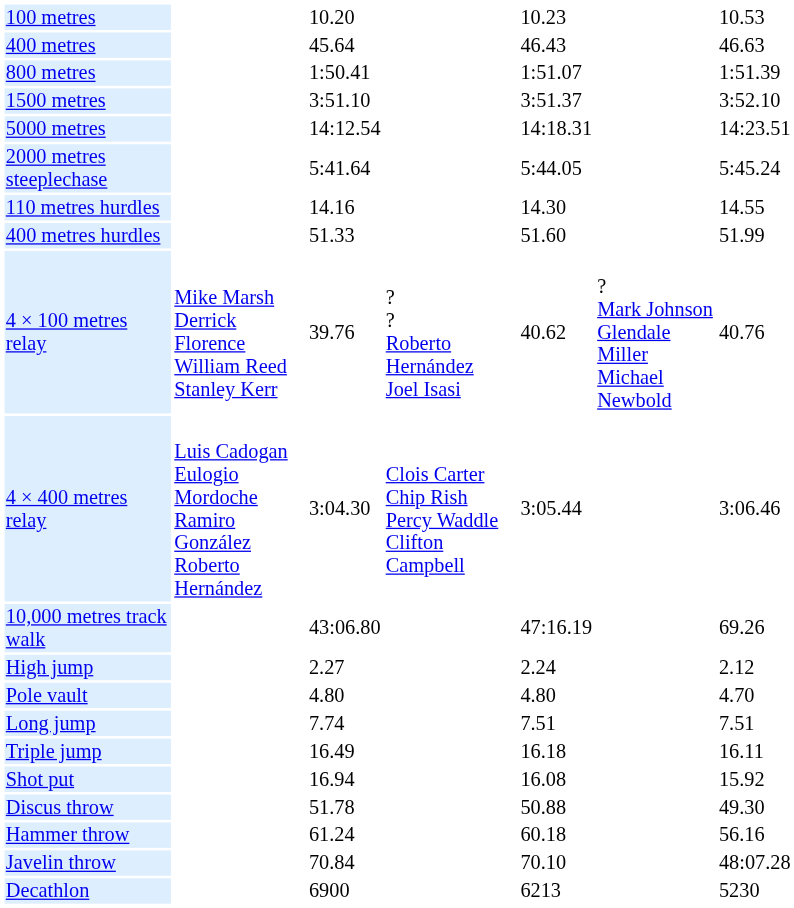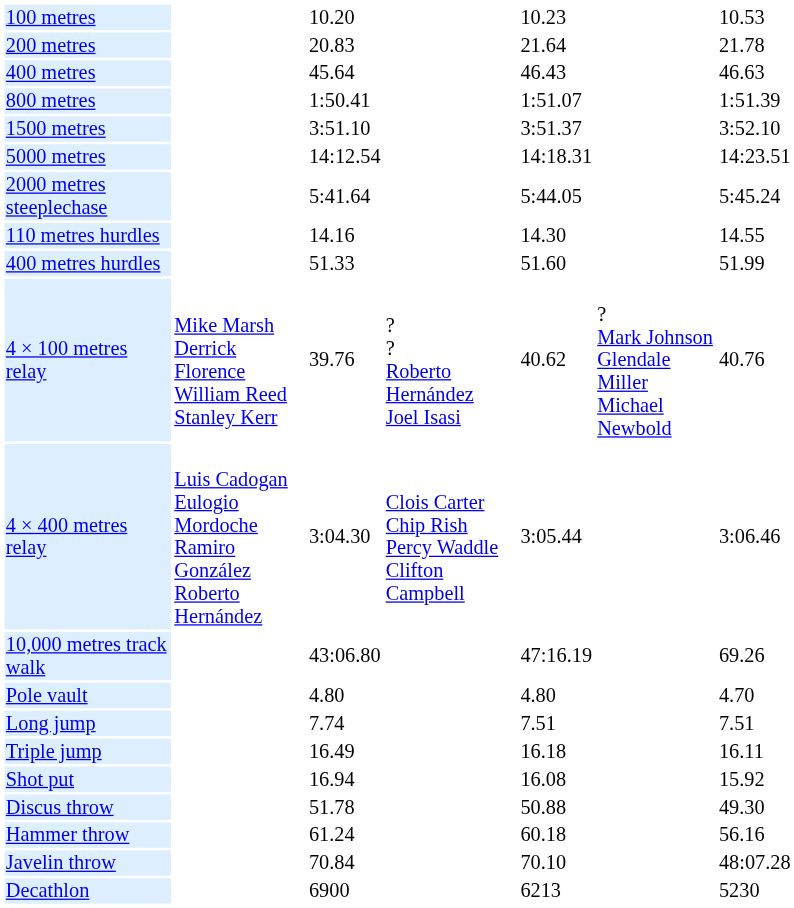 <table>
 <tr>
 <td bgcolor = DDEEFF><a href='#'>100 metres</a></td>
 <td></td>
 <td>10.20</td>
 <td></td>
 <td>10.23</td>
 <td></td>
 <td>10.53</td>
+</tr>
+<tr>
+<td bgcolor = DDEEFF><a href='#'>200 metres</a></td>
+<td></td>
+<td>20.83</td>
+<td></td>
+<td>21.64</td>
+<td></td>
+<td>21.78</td>
 </tr>
 <tr>
 <td bgcolor = DDEEFF><a href='#'>400 metres</a></td>
 <td></td>
 <td>45.64</td>
 <td></td>
 <td>46.43</td>
 <td></td>
 <td>46.63</td>
 </tr>
 <tr>
 <td bgcolor = DDEEFF><a href='#'>800 metres</a></td>
 <td></td>
 <td>1:50.41</td>
 <td></td>
 <td>1:51.07</td>
 <td></td>
 <td>1:51.39</td>
 </tr>
 <tr>
 <td bgcolor = DDEEFF><a href='#'>1500 metres</a></td>
 <td></td>
 <td>3:51.10</td>
 <td></td>
 <td>3:51.37</td>
 <td></td>
 <td>3:52.10</td>
 </tr>
 <tr>
 <td bgcolor = DDEEFF><a href='#'>5000 metres</a></td>
 <td></td>
 <td>14:12.54</td>
 <td></td>
 <td>14:18.31</td>
 <td></td>
 <td>14:23.51</td>
 </tr>
 <tr>
 <td bgcolor = DDEEFF><a href='#'>2000 metres steeplechase</a></td>
 <td></td>
 <td>5:41.64</td>
 <td></td>
 <td>5:44.05</td>
 <td></td>
 <td>5:45.24</td>
 </tr>
 <tr>
 <td bgcolor = DDEEFF><a href='#'>110 metres hurdles</a></td>
 <td></td>
 <td>14.16</td>
 <td></td>
 <td>14.30</td>
 <td></td>
 <td>14.55</td>
 </tr>
 <tr>
 <td bgcolor = DDEEFF><a href='#'>400 metres hurdles</a></td>
 <td></td>
 <td>51.33</td>
 <td></td>
 <td>51.60</td>
 <td></td>
 <td>51.99</td>
 </tr>
 <tr>
 <td bgcolor = DDEEFF><a href='#'>4 × 100 metres relay</a></td>
 <td><br><a href='#'>Mike Marsh</a><br><a href='#'>Derrick Florence</a><br><a href='#'>William Reed</a><br><a href='#'>Stanley Kerr</a></td>
 <td>39.76</td>
 <td><br>?<br>?<br><a href='#'>Roberto Hernández</a><br><a href='#'>Joel Isasi</a></td>
 <td>40.62</td>
 <td><br>?<br><a href='#'>Mark Johnson</a><br><a href='#'>Glendale Miller</a><br><a href='#'>Michael Newbold</a></td>
 <td>40.76</td>
 </tr>
 <tr>
 <td bgcolor = DDEEFF><a href='#'>4 × 400 metres relay</a></td>
 <td><br><a href='#'>Luis Cadogan</a><br><a href='#'>Eulogio Mordoche</a><br><a href='#'>Ramiro González</a><br><a href='#'>Roberto Hernández</a></td>
 <td>3:04.30</td>
 <td><br><a href='#'>Clois Carter</a><br><a href='#'>Chip Rish</a><br><a href='#'>Percy Waddle</a><br><a href='#'>Clifton Campbell</a></td>
 <td>3:05.44</td>
 <td></td>
 <td>3:06.46</td>
 </tr>
 <tr>
 <td bgcolor = DDEEFF><a href='#'>10,000 metres track walk</a></td>
 <td></td>
 <td>43:06.80</td>
 <td></td>
 <td>47:16.19</td>
 <td></td>
 <td>69.26</td>
 </tr>
 <tr>
-<td bgcolor = DDEEFF><a href='#'>High jump</a></td>
-<td></td>
-<td>2.27</td>
-<td></td>
-<td>2.24</td>
-<td></td>
-<td>2.12</td>
-</tr>
-<tr>
 <td bgcolor = DDEEFF><a href='#'>Pole vault</a></td>
 <td></td>
 <td>4.80</td>
 <td></td>
 <td>4.80</td>
 <td></td>
 <td>4.70</td>
 </tr>
 <tr>
 <td bgcolor = DDEEFF><a href='#'>Long jump</a></td>
 <td></td>
 <td>7.74</td>
 <td></td>
 <td>7.51</td>
 <td></td>
 <td>7.51</td>
 </tr>
 <tr>
 <td bgcolor = DDEEFF><a href='#'>Triple jump</a></td>
 <td></td>
 <td>16.49</td>
 <td></td>
 <td>16.18</td>
 <td></td>
 <td>16.11</td>
 </tr>
 <tr>
 <td bgcolor = DDEEFF><a href='#'>Shot put</a></td>
 <td></td>
 <td>16.94</td>
 <td></td>
 <td>16.08</td>
 <td></td>
 <td>15.92</td>
 </tr>
 <tr>
 <td bgcolor = DDEEFF><a href='#'>Discus throw</a></td>
 <td></td>
 <td>51.78</td>
 <td></td>
 <td>50.88</td>
 <td></td>
 <td>49.30</td>
 </tr>
 <tr>
 <td bgcolor = DDEEFF><a href='#'>Hammer throw</a></td>
 <td></td>
 <td>61.24</td>
 <td></td>
 <td>60.18</td>
 <td></td>
 <td>56.16</td>
 </tr>
 <tr>
 <td bgcolor = DDEEFF><a href='#'>Javelin throw</a></td>
 <td></td>
 <td>70.84</td>
 <td></td>
 <td>70.10</td>
 <td></td>
 <td>48:07.28</td>
 </tr>
 <tr>
 <td bgcolor = DDEEFF><a href='#'>Decathlon</a></td>
 <td></td>
 <td>6900</td>
 <td></td>
 <td>6213</td>
 <td></td>
 <td>5230</td>
 </tr>
 </table>
